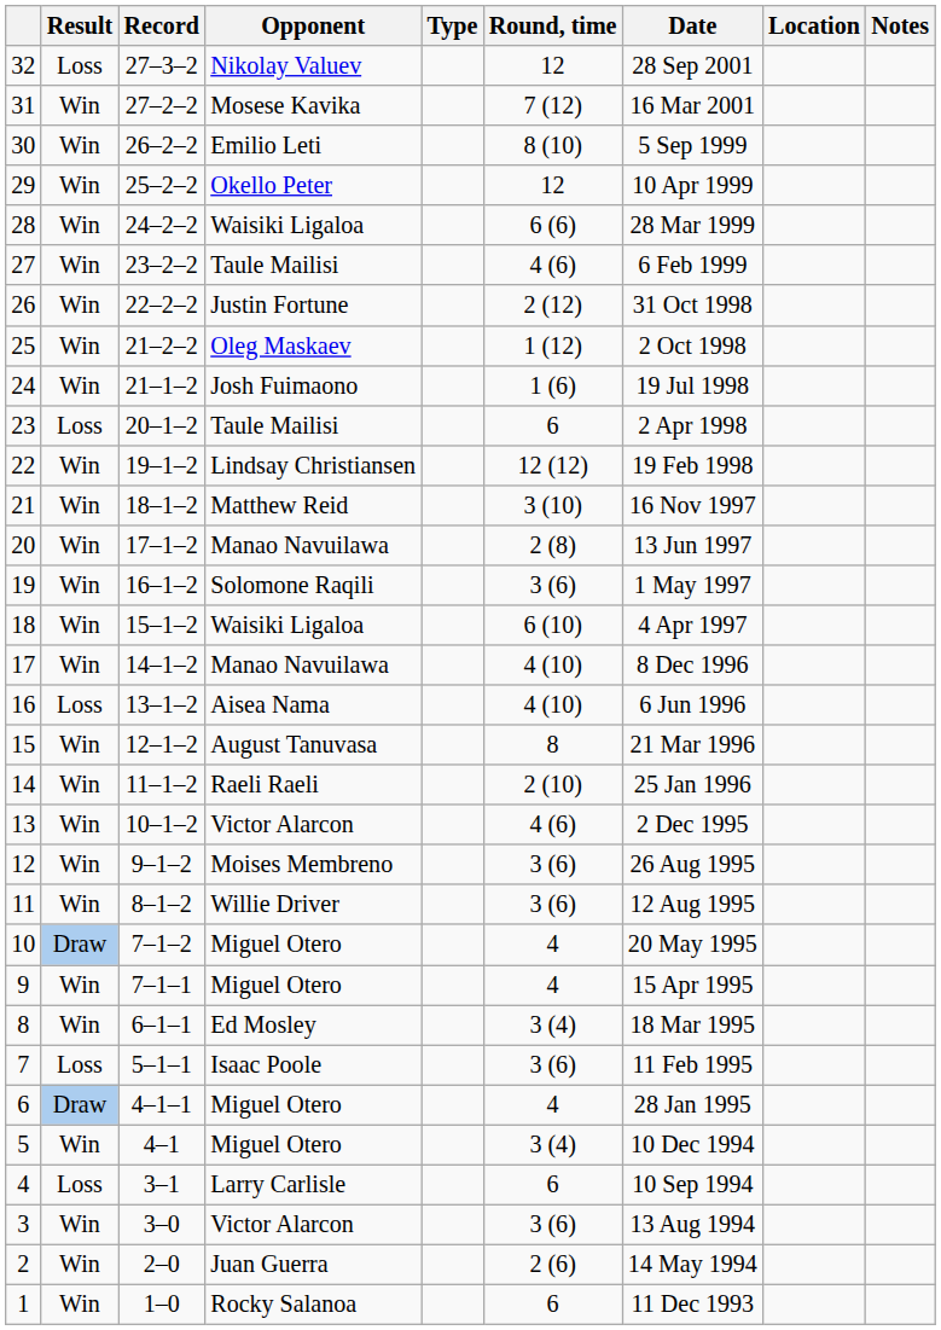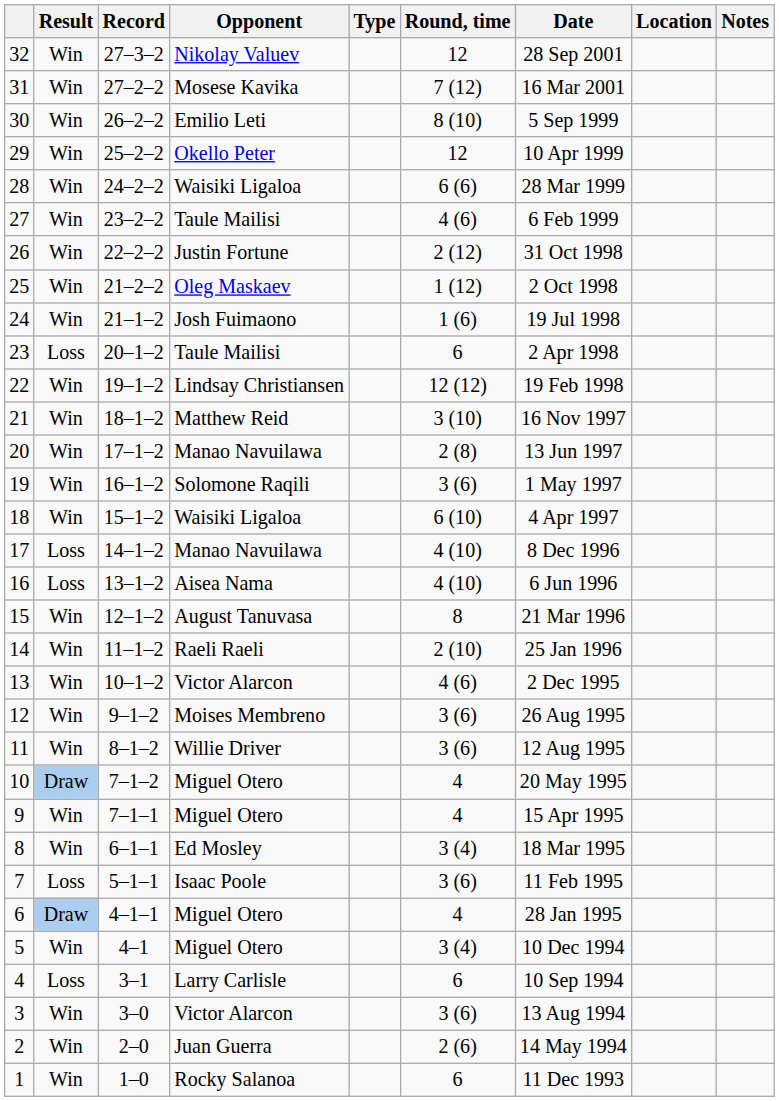 <table class="wikitable" style="text-align:center; font-size:95%">
 <tr>
 <th></th>
 <th>Result</th>
 <th>Record</th>
 <th>Opponent</th>
 <th>Type</th>
 <th>Round, time</th>
 <th>Date</th>
 <th>Location</th>
 <th>Notes</th>
 </tr>
 <tr>
 <td>32</td>
-<td>Loss</td>
+<td>Win</td>
 <td>27–3–2</td>
 <td style="text-align:left;"> <a href='#'>Nikolay Valuev</a></td>
 <td></td>
 <td>12</td>
 <td>28 Sep 2001</td>
 <td style="text-align:left;"> </td>
 <td style="text-align:left;"></td>
 </tr>
 <tr>
 <td>31</td>
 <td>Win</td>
 <td>27–2–2</td>
 <td style="text-align:left;"> Mosese Kavika</td>
 <td></td>
 <td>7 (12)</td>
 <td>16 Mar 2001</td>
 <td style="text-align:left;"> </td>
 <td style="text-align:left;"></td>
 </tr>
 <tr>
 <td>30</td>
 <td>Win</td>
 <td>26–2–2</td>
 <td style="text-align:left;"> Emilio Leti</td>
 <td></td>
 <td>8 (10)</td>
 <td>5 Sep 1999</td>
 <td style="text-align:left;"> </td>
 <td style="text-align:left;"></td>
 </tr>
 <tr>
 <td>29</td>
 <td>Win</td>
 <td>25–2–2</td>
 <td style="text-align:left;"> <a href='#'>Okello Peter</a></td>
 <td></td>
 <td>12</td>
 <td>10 Apr 1999</td>
 <td style="text-align:left;"> </td>
 <td style="text-align:left;"></td>
 </tr>
 <tr>
 <td>28</td>
 <td>Win</td>
 <td>24–2–2</td>
 <td style="text-align:left;"> Waisiki Ligaloa</td>
 <td></td>
 <td>6 (6)</td>
 <td>28 Mar 1999</td>
 <td style="text-align:left;"> </td>
 <td></td>
 </tr>
 <tr>
 <td>27</td>
 <td>Win</td>
 <td>23–2–2</td>
 <td style="text-align:left;"> Taule Mailisi</td>
 <td></td>
 <td>4 (6)</td>
 <td>6 Feb 1999</td>
 <td style="text-align:left;"> </td>
 <td style="text-align:left;"></td>
 </tr>
 <tr>
 <td>26</td>
 <td>Win</td>
 <td>22–2–2</td>
 <td style="text-align:left;"> Justin Fortune</td>
 <td></td>
 <td>2 (12)</td>
 <td>31 Oct 1998</td>
 <td style="text-align:left;"> </td>
 <td style="text-align:left;"></td>
 </tr>
 <tr>
 <td>25</td>
 <td>Win</td>
 <td>21–2–2</td>
 <td style="text-align:left;"> <a href='#'>Oleg Maskaev</a></td>
 <td></td>
 <td>1 (12)<br></td>
 <td>2 Oct 1998</td>
 <td style="text-align:left;"> </td>
 <td style="text-align:left;"></td>
 </tr>
 <tr>
 <td>24</td>
 <td>Win</td>
 <td>21–1–2</td>
 <td style="text-align:left;"> Josh Fuimaono</td>
 <td></td>
 <td>1 (6)</td>
 <td>19 Jul 1998</td>
 <td style="text-align:left;"> </td>
 <td style="text-align:left;"></td>
 </tr>
 <tr>
 <td>23</td>
 <td>Loss</td>
 <td>20–1–2</td>
 <td style="text-align:left;"> Taule Mailisi</td>
 <td></td>
 <td>6</td>
 <td>2 Apr 1998</td>
 <td style="text-align:left;"> </td>
 <td></td>
 </tr>
 <tr>
 <td>22</td>
 <td>Win</td>
 <td>19–1–2</td>
 <td style="text-align:left;"> Lindsay Christiansen</td>
 <td></td>
 <td>12 (12)</td>
 <td>19 Feb 1998</td>
 <td style="text-align:left;"> </td>
 <td style="text-align:left;"></td>
 </tr>
 <tr>
 <td>21</td>
 <td>Win</td>
 <td>18–1–2</td>
 <td style="text-align:left;"> Matthew Reid</td>
 <td></td>
 <td>3 (10)</td>
 <td>16 Nov 1997</td>
 <td style="text-align:left;"> </td>
 <td style="text-align:left;"></td>
 </tr>
 <tr>
 <td>20</td>
 <td>Win</td>
 <td>17–1–2</td>
 <td style="text-align:left;"> Manao Navuilawa</td>
 <td></td>
 <td>2 (8)</td>
 <td>13 Jun 1997</td>
 <td style="text-align:left;"> </td>
 <td></td>
 </tr>
 <tr>
 <td>19</td>
 <td>Win</td>
 <td>16–1–2</td>
 <td style="text-align:left;"> Solomone Raqili</td>
 <td></td>
 <td>3 (6)</td>
 <td>1 May 1997</td>
 <td style="text-align:left;"> </td>
 <td style="text-align:left;"></td>
 </tr>
 <tr>
 <td>18</td>
 <td>Win</td>
 <td>15–1–2</td>
 <td style="text-align:left;"> Waisiki Ligaloa</td>
 <td></td>
 <td>6 (10)</td>
 <td>4 Apr 1997</td>
 <td style="text-align:left;"> </td>
 <td style="text-align:left;"></td>
 </tr>
 <tr>
 <td>17</td>
-<td>Win</td>
+<td>Loss</td>
 <td>14–1–2</td>
 <td style="text-align:left;"> Manao Navuilawa</td>
 <td></td>
 <td>4 (10)</td>
 <td>8 Dec 1996</td>
 <td style="text-align:left;"> </td>
 <td style="text-align:left;"></td>
 </tr>
 <tr>
 <td>16</td>
 <td>Loss</td>
 <td>13–1–2</td>
 <td style="text-align:left;"> Aisea Nama</td>
 <td></td>
 <td>4 (10)</td>
 <td>6 Jun 1996</td>
 <td style="text-align:left;"> </td>
 <td style="text-align:left;"></td>
 </tr>
 <tr>
 <td>15</td>
 <td>Win</td>
 <td>12–1–2</td>
 <td style="text-align:left;"> August Tanuvasa</td>
 <td></td>
 <td>8</td>
 <td>21 Mar 1996</td>
 <td style="text-align:left;"> </td>
 <td style="text-align:left;"></td>
 </tr>
 <tr>
 <td>14</td>
 <td>Win</td>
 <td>11–1–2</td>
 <td style="text-align:left;"> Raeli Raeli</td>
 <td></td>
 <td>2 (10)</td>
 <td>25 Jan 1996</td>
 <td style="text-align:left;"> </td>
 <td></td>
 </tr>
 <tr>
 <td>13</td>
 <td>Win</td>
 <td>10–1–2</td>
 <td style="text-align:left;"> Victor Alarcon</td>
 <td></td>
 <td>4 (6)</td>
 <td>2 Dec 1995</td>
 <td style="text-align:left;"> </td>
 <td></td>
 </tr>
 <tr>
 <td>12</td>
 <td>Win</td>
 <td>9–1–2</td>
 <td style="text-align:left;"> Moises Membreno</td>
 <td></td>
 <td>3 (6)</td>
 <td>26 Aug 1995</td>
 <td style="text-align:left;"> </td>
 <td></td>
 </tr>
 <tr>
 <td>11</td>
 <td>Win</td>
 <td>8–1–2</td>
 <td style="text-align:left;"> Willie Driver</td>
 <td></td>
 <td>3 (6)</td>
 <td>12 Aug 1995</td>
 <td style="text-align:left;"> </td>
 <td style="text-align:left;"></td>
 </tr>
 <tr>
 <td>10</td>
 <td style="background:#abcdef;">Draw</td>
 <td>7–1–2</td>
 <td style="text-align:left;"> Miguel Otero</td>
 <td></td>
 <td>4</td>
 <td>20 May 1995</td>
 <td style="text-align:left;"> </td>
 <td></td>
 </tr>
 <tr>
 <td>9</td>
 <td>Win</td>
 <td>7–1–1</td>
 <td style="text-align:left;"> Miguel Otero</td>
 <td></td>
 <td>4</td>
 <td>15 Apr 1995</td>
 <td style="text-align:left;"> </td>
 <td></td>
 </tr>
 <tr>
 <td>8</td>
 <td>Win</td>
 <td>6–1–1</td>
 <td style="text-align:left;"> Ed Mosley</td>
 <td></td>
 <td>3 (4)</td>
 <td>18 Mar 1995</td>
 <td style="text-align:left;"> </td>
 <td style="text-align:left;"></td>
 </tr>
 <tr>
 <td>7</td>
 <td>Loss</td>
 <td>5–1–1</td>
 <td style="text-align:left;"> Isaac Poole</td>
 <td></td>
 <td>3 (6)</td>
 <td>11 Feb 1995</td>
 <td style="text-align:left;"> </td>
 <td></td>
 </tr>
 <tr>
 <td>6</td>
 <td style="background:#abcdef;">Draw</td>
 <td>4–1–1</td>
 <td style="text-align:left;"> Miguel Otero</td>
 <td></td>
 <td>4</td>
 <td>28 Jan 1995</td>
 <td style="text-align:left;"> </td>
 <td></td>
 </tr>
 <tr>
 <td>5</td>
 <td>Win</td>
 <td>4–1</td>
 <td style="text-align:left;"> Miguel Otero</td>
 <td></td>
 <td>3 (4)</td>
 <td>10 Dec 1994</td>
 <td style="text-align:left;"> </td>
 <td></td>
 </tr>
 <tr>
 <td>4</td>
 <td>Loss</td>
 <td>3–1</td>
 <td style="text-align:left;"> Larry Carlisle</td>
 <td></td>
 <td>6</td>
 <td>10 Sep 1994</td>
 <td style="text-align:left;"> </td>
 <td style="text-align:left;"></td>
 </tr>
 <tr>
 <td>3</td>
 <td>Win</td>
 <td>3–0</td>
 <td style="text-align:left;"> Victor Alarcon</td>
 <td></td>
 <td>3 (6)</td>
 <td>13 Aug 1994</td>
 <td style="text-align:left;"> </td>
 <td style="text-align:left;"></td>
 </tr>
 <tr>
 <td>2</td>
 <td>Win</td>
 <td>2–0</td>
 <td style="text-align:left;"> Juan Guerra</td>
 <td></td>
 <td>2 (6)</td>
 <td>14 May 1994</td>
 <td style="text-align:left;"> </td>
 <td style="text-align:left;"></td>
 </tr>
 <tr>
 <td>1</td>
 <td>Win</td>
 <td>1–0</td>
 <td style="text-align:left;"> Rocky Salanoa</td>
 <td></td>
 <td>6</td>
 <td>11 Dec 1993</td>
 <td style="text-align:left;"> </td>
 <td style="text-align:left;"></td>
 </tr>
 </table>
